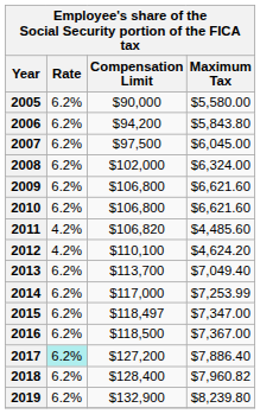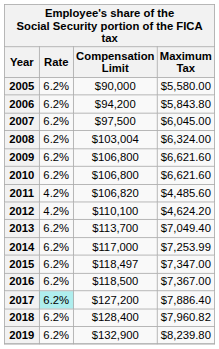 <table class="wikitable collapsible collapsed"  style="float:right; text-align:center; margin:0 0 1em 1em; font-size:85%;">
 <tr>
 <th colspan="4">Employee's share of the <br>Social Security portion of the FICA tax</th>
 </tr>
 <tr>
 <th style="width:35px;">Year</th>
 <th style="width:35px;">Rate</th>
 <th style="width:70px;">Compensation <br> Limit</th>
 <th style="width:60px;">Maximum <br> Tax</th>
 </tr>
 <tr>
 <th>2005</th>
 <td>6.2%</td>
 <td>$90,000</td>
 <td>$5,580.00</td>
 </tr>
 <tr>
 <th>2006</th>
 <td>6.2%</td>
 <td>$94,200</td>
 <td>$5,843.80</td>
 </tr>
 <tr>
 <th>2007</th>
 <td>6.2%</td>
 <td>$97,500</td>
 <td>$6,045.00</td>
 </tr>
 <tr>
 <th>2008</th>
 <td>6.2%</td>
-<td>$102,000</td>
+<td>$103,004</td>
 <td>$6,324.00</td>
 </tr>
 <tr>
 <th>2009</th>
 <td>6.2%</td>
 <td>$106,800</td>
 <td>$6,621.60</td>
 </tr>
 <tr>
 <th>2010</th>
 <td>6.2%</td>
 <td>$106,800</td>
 <td>$6,621.60</td>
 </tr>
 <tr>
 <th>2011</th>
 <td>4.2%</td>
 <td>$106,820</td>
 <td>$4,485.60</td>
 </tr>
 <tr>
 <th>2012</th>
 <td>4.2%</td>
 <td>$110,100</td>
 <td>$4,624.20</td>
 </tr>
 <tr>
 <th>2013</th>
 <td>6.2%</td>
 <td>$113,700</td>
 <td>$7,049.40</td>
 </tr>
 <tr>
 <th>2014</th>
 <td>6.2%</td>
 <td>$117,000</td>
 <td>$7,253.99</td>
 </tr>
 <tr>
 <th>2015</th>
 <td>6.2%</td>
 <td>$118,497</td>
 <td>$7,347.00</td>
 </tr>
 <tr>
 <th>2016</th>
 <td>6.2%</td>
 <td>$118,500</td>
 <td>$7,367.00</td>
 </tr>
 <tr>
 <th>2017</th>
 <td style="background: paleturquoise;">6.2%</td>
 <td>$127,200</td>
 <td>$7,886.40</td>
 </tr>
 <tr>
 <th>2018</th>
 <td>6.2%</td>
 <td>$128,400</td>
 <td>$7,960.82</td>
 </tr>
 <tr>
 <th>2019</th>
 <td>6.2%</td>
 <td>$132,900</td>
 <td>$8,239.80</td>
 </tr>
 <tr>
 </tr>
 </table>
